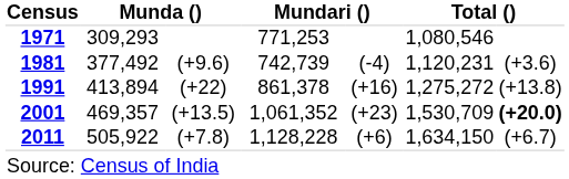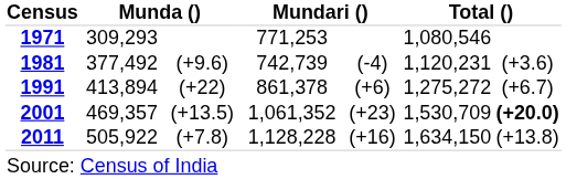 <table style="table-layout:auto; border-collapse:collapse; margin:auto; white-space:nowrap;">
 <tr style="border-bottom: 1px solid #d3d3d3;">
 <th>Census</th>
 <th colspan=" 2" style="width:8em;">Munda ()</th>
 <th colspan=" 2" style="width:8em;">Mundari ()</th>
 <th colspan=" 2" style="width:8em;">Total ()</th>
 </tr>
 <tr style="text-align: center;">
 <td><strong><a href='#'>1971</a></strong></td>
 <td>309,293</td>
 <td></td>
 <td>771,253</td>
 <td></td>
 <td>1,080,546</td>
 <td></td>
 </tr>
 <tr style="text-align: center;">
 <td><strong><a href='#'>1981</a></strong></td>
 <td>377,492</td>
 <td>(+9.6)</td>
 <td>742,739</td>
 <td>(-4)</td>
 <td>1,120,231</td>
 <td>(+3.6)</td>
 </tr>
 <tr style="text-align: center;">
 <td><strong><a href='#'>1991</a></strong></td>
 <td>413,894</td>
 <td>(+22)</td>
 <td>861,378</td>
-<td>(+16)</td>
+<td>(+6)</td>
 <td>1,275,272</td>
-<td>(+13.8)</td>
+<td>(+6.7)</td>
 </tr>
 <tr style="text-align: center;">
 <td><strong><a href='#'>2001</a></strong></td>
 <td>469,357</td>
 <td>(+13.5)</td>
 <td>1,061,352</td>
 <td>(+23)</td>
 <td>1,530,709</td>
 <td><strong>(+20.0)</strong></td>
 </tr>
 <tr style="text-align: center;">
 <td><strong><a href='#'>2011</a></strong></td>
 <td>505,922</td>
 <td>(+7.8)</td>
 <td>1,128,228</td>
-<td>(+6)</td>
+<td>(+16)</td>
 <td>1,634,150</td>
-<td>(+6.7)</td>
+<td>(+13.8)</td>
 </tr>
 <tr style="border-top: 1px solid #d3d3d3;">
 <td colspan="7" style="font-size:90%; white-space:normal;"></td>
 </tr>
 <tr>
 <td colspan="7">Source: <a href='#'>Census of India</a></td>
 </tr>
 </table>
